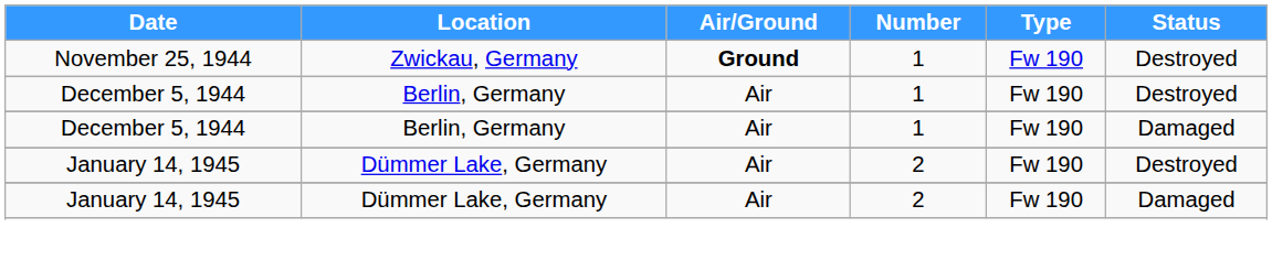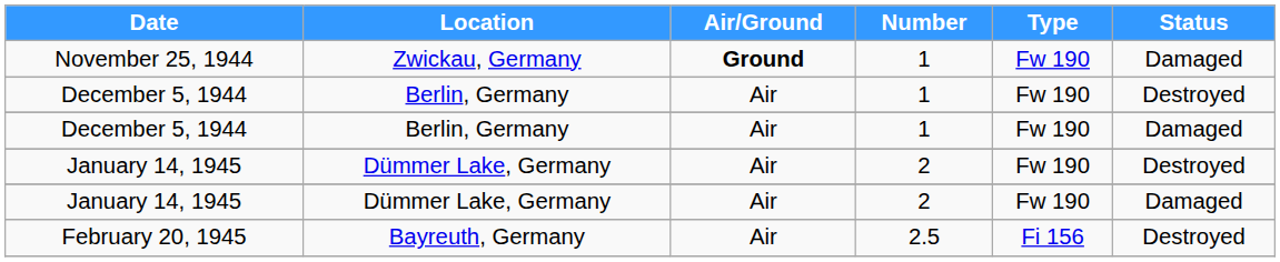 <table align=center class="wikitable" style="width:900px;">
 <tr style="color:white;">
 <th style="background-color: #3399ff">Date</th>
 <th style="background-color: #3399ff">Location</th>
 <th style="background-color: #3399ff">Air/Ground</th>
 <th style="background-color: #3399ff">Number</th>
 <th style="background-color: #3399ff">Type</th>
 <th style="background-color: #3399ff">Status</th>
 </tr>
 <tr>
 <td align=center>November 25, 1944</td>
 <td align=center><a href='#'>Zwickau</a>, <a href='#'>Germany</a></td>
 <td align=center><strong>Ground</strong></td>
 <td align=center>1</td>
 <td align=center><a href='#'>Fw 190</a></td>
-<td align=center>Destroyed</td>
+<td align=center>Damaged</td>
 </tr>
 <tr style="background: #eeeeee;">
 </tr>
 <tr>
 <td align=center>December 5, 1944</td>
 <td align=center><a href='#'>Berlin</a>, Germany</td>
 <td align=center>Air</td>
 <td align=center>1</td>
 <td align=center>Fw 190</td>
 <td align=center>Destroyed</td>
 </tr>
 <tr style="background: #eeeeee;">
 </tr>
 <tr>
 <td align=center>December 5, 1944</td>
 <td align=center>Berlin, Germany</td>
 <td align=center>Air</td>
 <td align=center>1</td>
 <td align=center>Fw 190</td>
 <td align=center>Damaged</td>
 </tr>
 <tr style="background: #eeeeee;">
 </tr>
 <tr>
 <td align=center>January 14, 1945</td>
 <td align=center><a href='#'>Dümmer Lake</a>, Germany</td>
 <td align=center>Air</td>
 <td align=center>2</td>
 <td align=center>Fw 190</td>
 <td align=center>Destroyed</td>
 </tr>
 <tr style="background: #eeeeee;">
 </tr>
 <tr>
 <td align=center>January 14, 1945</td>
 <td align=center>Dümmer Lake, Germany</td>
 <td align=center>Air</td>
 <td align=center>2</td>
 <td align=center>Fw 190</td>
 <td align=center>Damaged</td>
 </tr>
 <tr style="background: #eeeeee;">
 </tr>
+<tr>
+<td align=center>February 20, 1945</td>
+<td align=center><a href='#'>Bayreuth</a>, Germany</td>
+<td align=center>Air</td>
+<td align=center>2.5</td>
+<td align=center><a href='#'>Fi 156</a></td>
+<td align=center>Destroyed</td>
+</tr>
 <tr style="background: #eeeeee;">
 </tr>
 <tr>
 </tr>
 </table>
